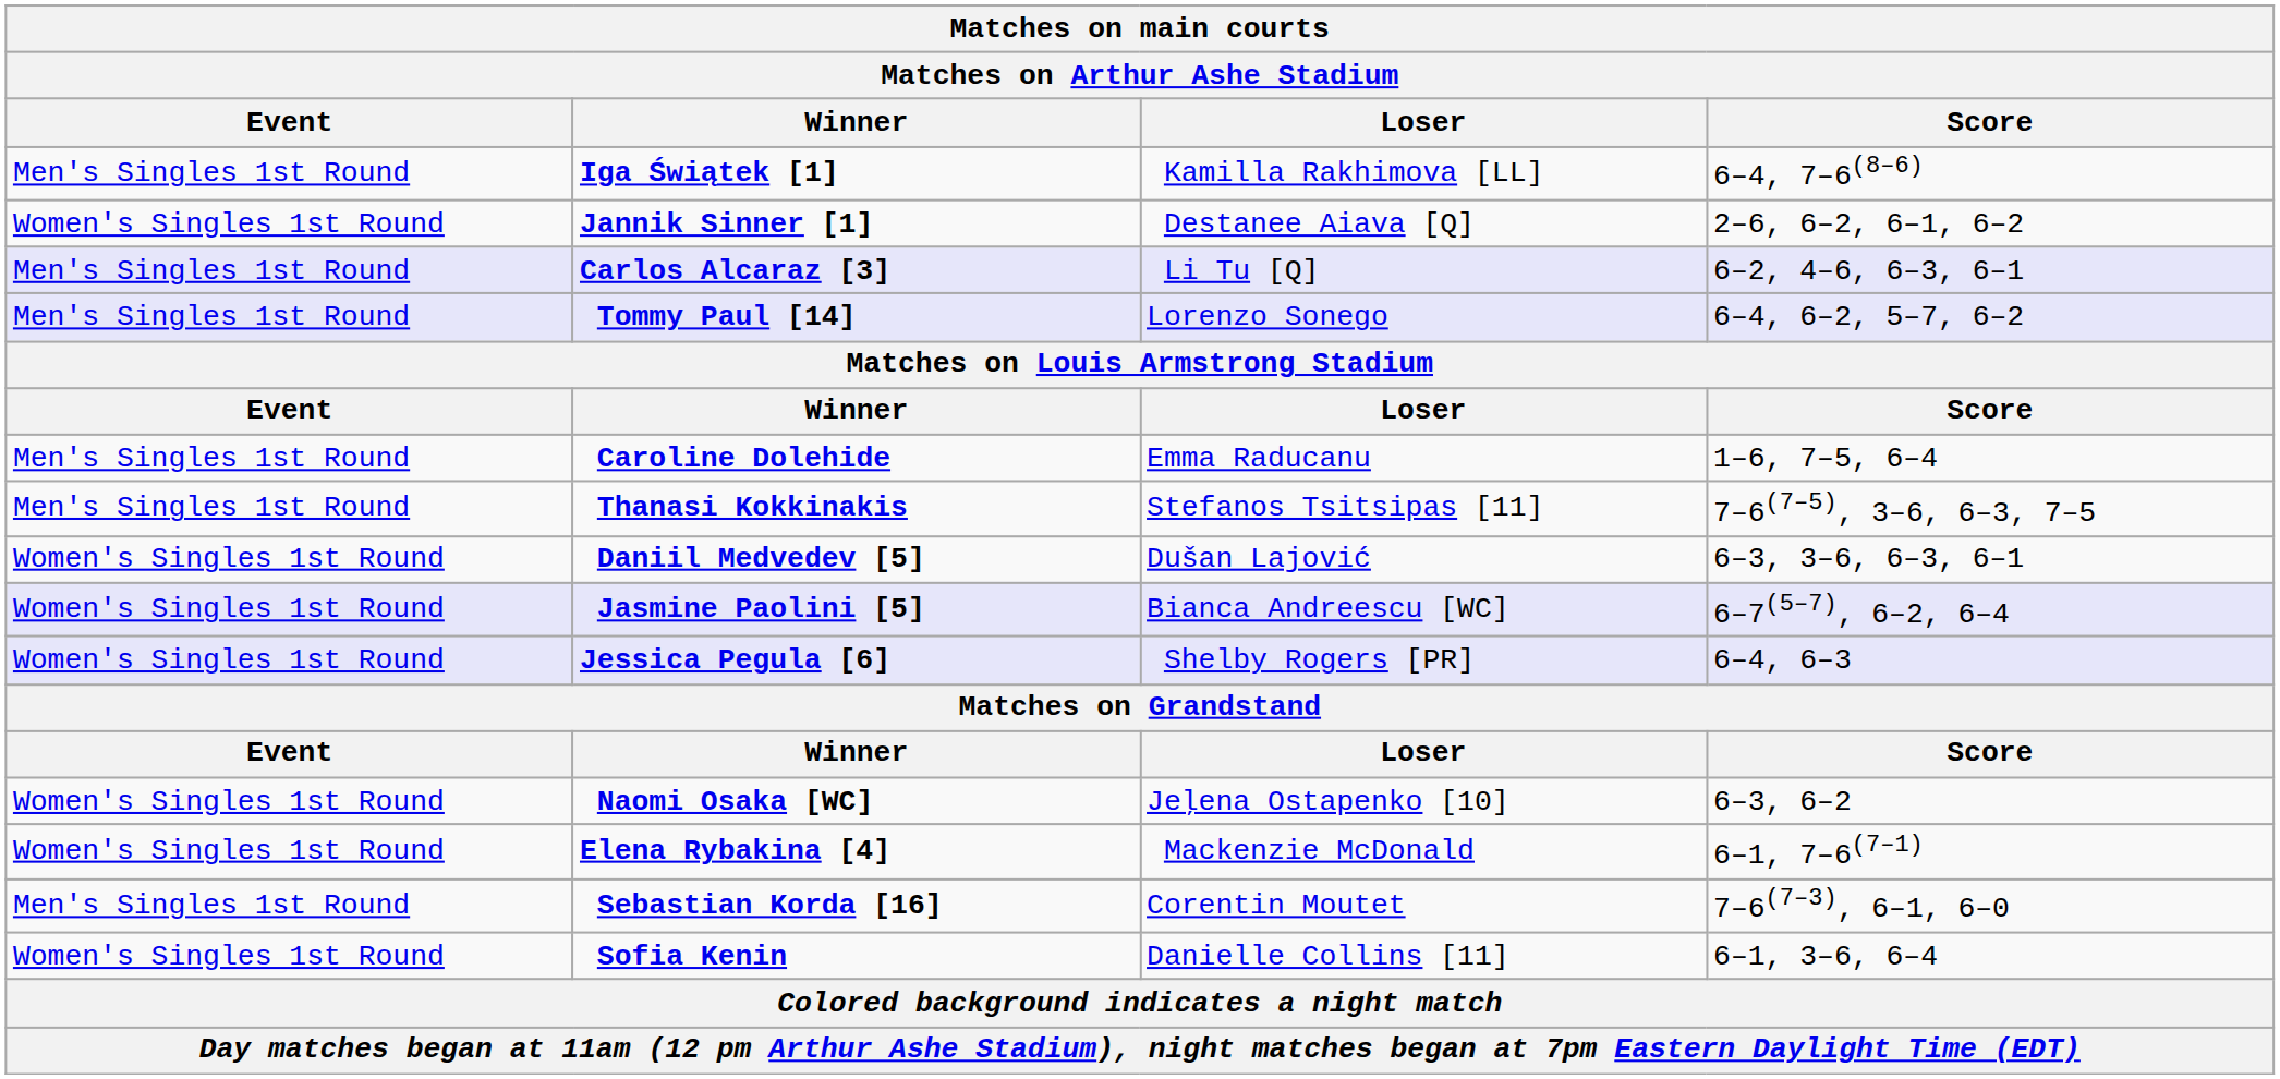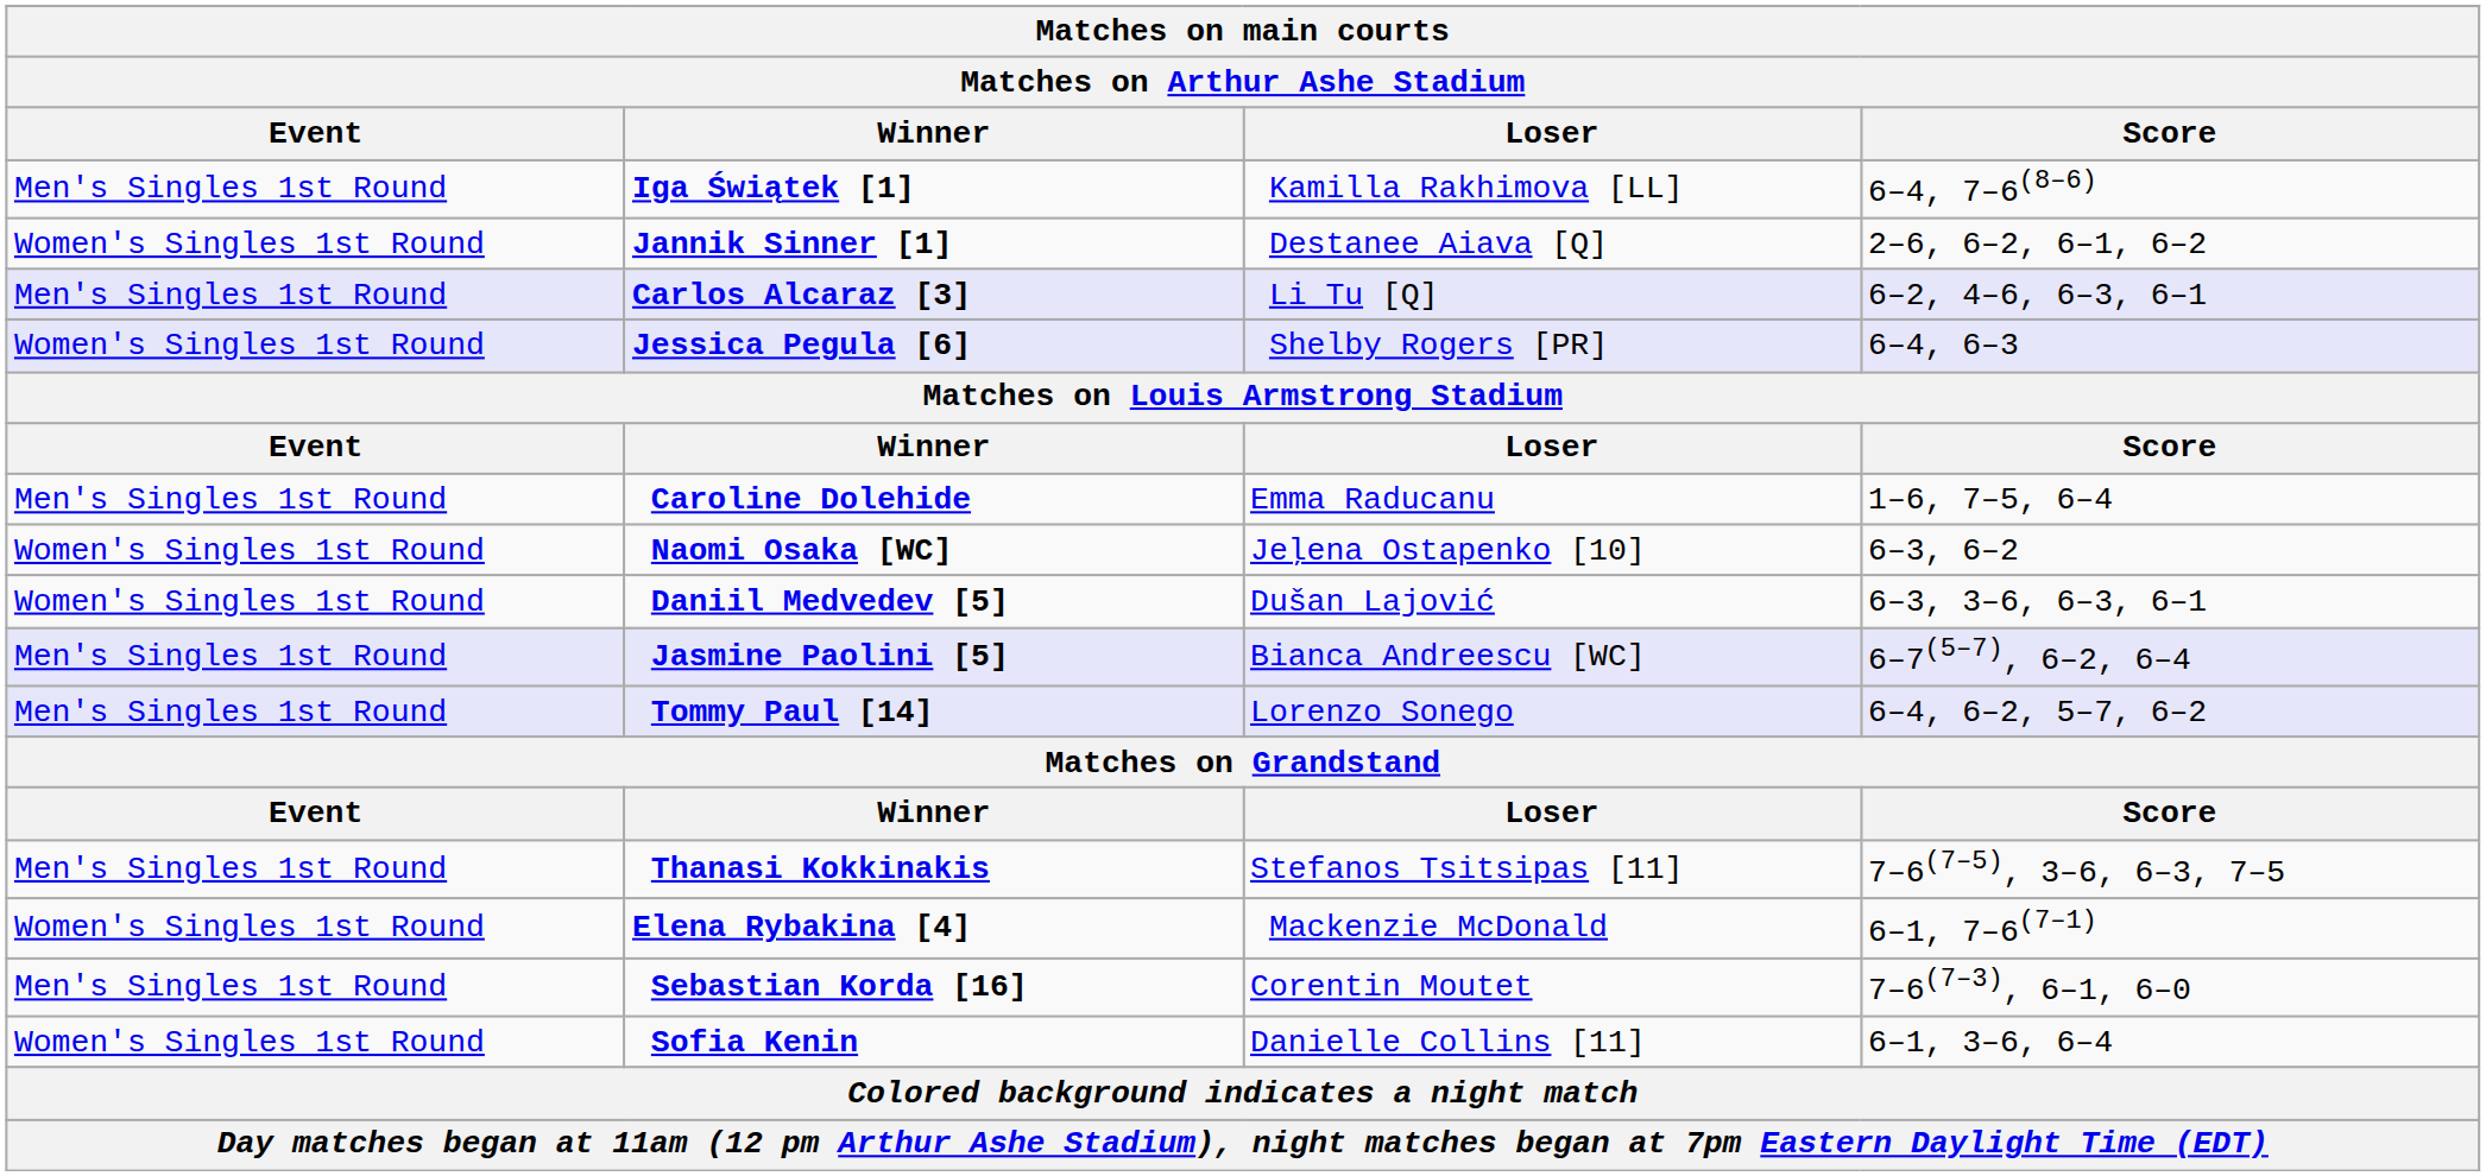 <table class="wikitable" style="margin:auto;">
 <tr>
 <th colspan="4" style="white-space:nowrap;">Matches on main courts</th>
 </tr>
 <tr>
 <th colspan="4"><strong>Matches on <a href='#'>Arthur Ashe Stadium</a></strong></th>
 </tr>
 <tr>
 <th width="250">Event</th>
 <th width="250">Winner</th>
 <th width="250">Loser</th>
 <th width="250">Score</th>
 </tr>
 <tr>
 <td><a href='#'>Men's Singles 1st Round</a></td>
 <td><strong> <a href='#'>Iga Świątek</a> [1]</strong></td>
 <td> <a href='#'>Kamilla Rakhimova</a> [LL]</td>
 <td>6–4, 7–6<sup>(8–6)</sup></td>
 </tr>
 <tr>
 <td><a href='#'>Women's Singles 1st Round</a></td>
 <td><strong> <a href='#'>Jannik Sinner</a> [1]</strong></td>
 <td> <a href='#'>Destanee Aiava</a> [Q]</td>
 <td>2–6, 6–2, 6–1, 6–2</td>
 </tr>
 <tr bgcolor="lavender">
 <td><a href='#'>Men's Singles 1st Round</a></td>
 <td><strong> <a href='#'>Carlos Alcaraz</a> [3]</strong></td>
 <td> <a href='#'>Li Tu</a> [Q]</td>
 <td>6–2, 4–6, 6–3, 6–1</td>
 </tr>
 <tr bgcolor="lavender">
-<td><a href='#'>Men's Singles 1st Round</a></td>
-<td><strong> <a href='#'>Tommy Paul</a> [14]</strong></td>
-<td> <a href='#'>Lorenzo Sonego</a></td>
-<td>6–4, 6–2, 5–7, 6–2</td>
+<td><a href='#'>Women's Singles 1st Round</a></td>
+<td><strong> <a href='#'>Jessica Pegula</a> [6]</strong></td>
+<td> <a href='#'>Shelby Rogers</a> [PR]</td>
+<td>6–4, 6–3</td>
 </tr>
 <tr>
 <th colspan="4"><strong>Matches on <a href='#'>Louis Armstrong Stadium</a></strong></th>
 </tr>
 <tr>
 <th width="250">Event</th>
 <th width="250">Winner</th>
 <th width="250">Loser</th>
 <th width="250">Score</th>
 </tr>
 <tr>
 <td><a href='#'>Men's Singles 1st Round</a></td>
 <td><strong> <a href='#'>Caroline Dolehide</a></strong></td>
 <td> <a href='#'>Emma Raducanu</a></td>
 <td>1–6, 7–5, 6–4</td>
 </tr>
 <tr>
-<td><a href='#'>Men's Singles 1st Round</a></td>
-<td><strong> <a href='#'>Thanasi Kokkinakis</a></strong></td>
-<td> <a href='#'>Stefanos Tsitsipas</a> [11]</td>
-<td>7–6<sup>(7–5)</sup>, 3–6, 6–3, 7–5</td>
+<td><a href='#'>Women's Singles 1st Round</a></td>
+<td><strong> <a href='#'>Naomi Osaka</a> [WC]</strong></td>
+<td> <a href='#'>Jeļena Ostapenko</a> [10]</td>
+<td>6–3, 6–2</td>
 </tr>
 <tr>
 <td><a href='#'>Women's Singles 1st Round</a></td>
 <td><strong> <a href='#'>Daniil Medvedev</a> [5]</strong></td>
 <td> <a href='#'>Dušan Lajović</a></td>
 <td>6–3, 3–6, 6–3, 6–1</td>
 </tr>
 <tr bgcolor="lavender">
-<td><a href='#'>Women's Singles 1st Round</a></td>
+<td><a href='#'>Men's Singles 1st Round</a></td>
 <td><strong> <a href='#'>Jasmine Paolini</a> [5]</strong></td>
 <td> <a href='#'>Bianca Andreescu</a> [WC]</td>
 <td>6–7<sup>(5–7)</sup>, 6–2, 6–4</td>
 </tr>
 <tr bgcolor="lavender">
-<td><a href='#'>Women's Singles 1st Round</a></td>
-<td><strong> <a href='#'>Jessica Pegula</a> [6]</strong></td>
-<td> <a href='#'>Shelby Rogers</a> [PR]</td>
-<td>6–4, 6–3</td>
+<td><a href='#'>Men's Singles 1st Round</a></td>
+<td><strong> <a href='#'>Tommy Paul</a> [14]</strong></td>
+<td> <a href='#'>Lorenzo Sonego</a></td>
+<td>6–4, 6–2, 5–7, 6–2</td>
 </tr>
 <tr>
 <th colspan="4"><strong>Matches on <a href='#'>Grandstand</a></strong></th>
 </tr>
 <tr>
 <th width="250">Event</th>
 <th width="250">Winner</th>
 <th width="250">Loser</th>
 <th width="250">Score</th>
 </tr>
 <tr>
-<td><a href='#'>Women's Singles 1st Round</a></td>
-<td><strong> <a href='#'>Naomi Osaka</a> [WC]</strong></td>
-<td> <a href='#'>Jeļena Ostapenko</a> [10]</td>
-<td>6–3, 6–2</td>
+<td><a href='#'>Men's Singles 1st Round</a></td>
+<td><strong> <a href='#'>Thanasi Kokkinakis</a></strong></td>
+<td> <a href='#'>Stefanos Tsitsipas</a> [11]</td>
+<td>7–6<sup>(7–5)</sup>, 3–6, 6–3, 7–5</td>
 </tr>
 <tr>
 <td><a href='#'>Women's Singles 1st Round</a></td>
 <td><strong> <a href='#'>Elena Rybakina</a> [4]</strong></td>
 <td> <a href='#'>Mackenzie McDonald</a></td>
 <td>6–1, 7–6<sup>(7–1)</sup></td>
 </tr>
 <tr>
 <td><a href='#'>Men's Singles 1st Round</a></td>
 <td><strong> <a href='#'>Sebastian Korda</a> [16]</strong></td>
 <td> <a href='#'>Corentin Moutet</a></td>
 <td>7–6<sup>(7–3)</sup>, 6–1, 6–0</td>
 </tr>
 <tr>
 <td><a href='#'>Women's Singles 1st Round</a></td>
 <td><strong> <a href='#'>Sofia Kenin</a></strong></td>
 <td> <a href='#'>Danielle Collins</a> [11]</td>
 <td>6–1, 3–6, 6–4</td>
 </tr>
 <tr>
 <th colspan="4"><em>Colored background indicates a night match</em></th>
 </tr>
 <tr>
 <th colspan="4"><em>Day matches began at 11am (12 pm <a href='#'>Arthur Ashe Stadium</a>), night matches began at 7pm <a href='#'>Eastern Daylight Time (EDT)</a></em></th>
 </tr>
 </table>
